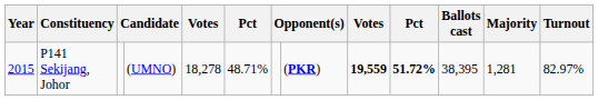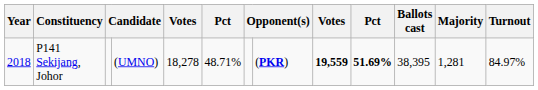 <table class="wikitable" style="margin:0.5em ; font-size:95%">
 <tr>
 <th>Year</th>
 <th>Constituency</th>
 <th colspan=2>Candidate</th>
 <th>Votes</th>
 <th>Pct</th>
 <th colspan=2>Opponent(s)</th>
 <th>Votes</th>
 <th>Pct</th>
 <th>Ballots cast</th>
 <th>Majority</th>
 <th>Turnout</th>
 </tr>
 <tr>
-<td><a href='#'>2015</a></td>
+<td><a href='#'>2018</a></td>
 <td>P141 <a href='#'>Sekijang</a>, Johor</td>
 <td></td>
 <td> (<a href='#'>UMNO</a>)</td>
 <td align="right">18,278</td>
 <td>48.71%</td>
 <td></td>
 <td> (<a href='#'><strong>PKR</strong></a>)</td>
 <td align="right"><strong>19,559</strong></td>
-<td><strong>51.72%</strong></td>
+<td><strong>51.69%</strong></td>
 <td>38,395</td>
 <td>1,281</td>
-<td>82.97%</td>
+<td>84.97%</td>
 </tr>
 </table>
